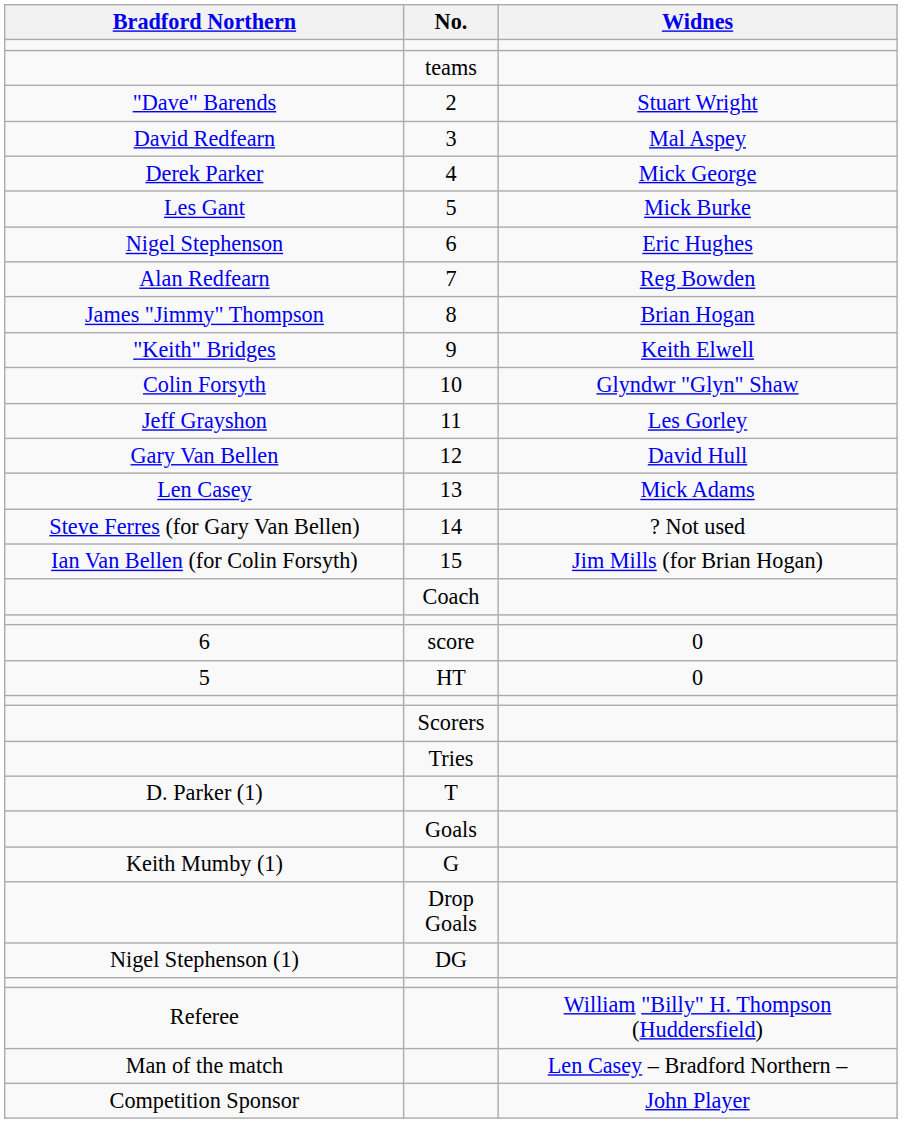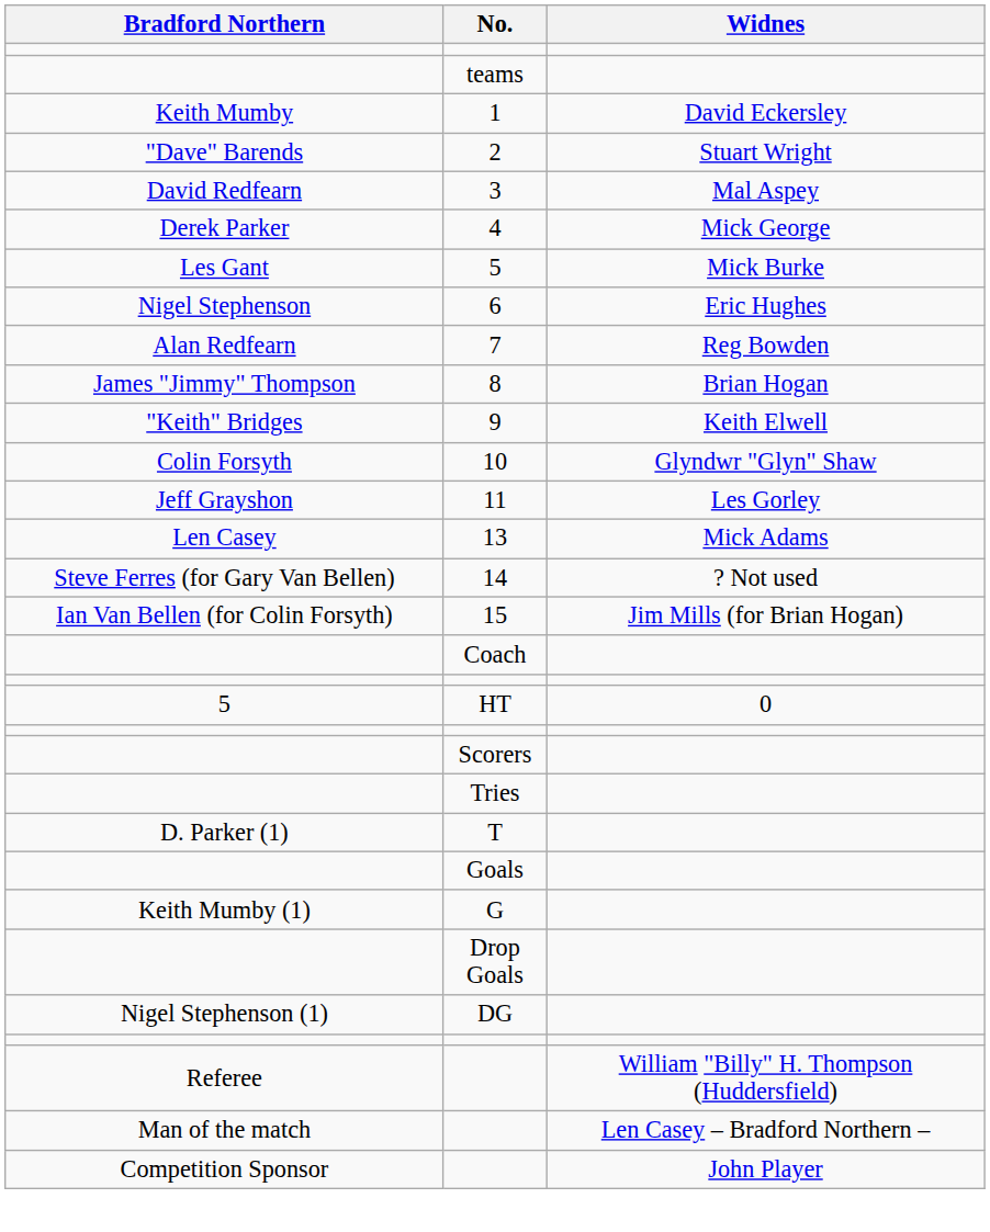 <table class="wikitable" style="text-align:center;">
 <tr>
 <th width=280 abbr=winner><a href='#'>Bradford Northern</a></th>
 <th width=60 abbr="Number">No.</th>
 <th width=280 abbr=runner-up><a href='#'>Widnes</a></th>
 </tr>
 <tr>
 <td></td>
 <td></td>
 <td></td>
 </tr>
 <tr>
 <td></td>
 <td>teams</td>
 <td></td>
+</tr>
+<tr>
+<td><a href='#'>Keith Mumby</a></td>
+<td>1</td>
+<td><a href='#'>David Eckersley</a></td>
 </tr>
 <tr>
 <td><a href='#'>"Dave" Barends</a></td>
 <td>2</td>
 <td><a href='#'>Stuart Wright</a></td>
 </tr>
 <tr>
 <td><a href='#'>David Redfearn</a></td>
 <td>3</td>
 <td><a href='#'>Mal Aspey</a></td>
 </tr>
 <tr>
 <td><a href='#'>Derek Parker</a></td>
 <td>4</td>
 <td><a href='#'>Mick George</a></td>
 </tr>
 <tr>
 <td><a href='#'>Les Gant</a></td>
 <td>5</td>
 <td><a href='#'>Mick Burke</a></td>
 </tr>
 <tr>
 <td><a href='#'>Nigel Stephenson</a></td>
 <td>6</td>
 <td><a href='#'>Eric Hughes</a></td>
 </tr>
 <tr>
 <td><a href='#'>Alan Redfearn</a></td>
 <td>7</td>
 <td><a href='#'>Reg Bowden</a></td>
 </tr>
 <tr>
 <td><a href='#'>James "Jimmy" Thompson</a></td>
 <td>8</td>
 <td><a href='#'>Brian Hogan</a></td>
 </tr>
 <tr>
 <td><a href='#'>"Keith" Bridges</a></td>
 <td>9</td>
 <td><a href='#'>Keith Elwell</a></td>
 </tr>
 <tr>
 <td><a href='#'>Colin Forsyth</a></td>
 <td>10</td>
 <td><a href='#'>Glyndwr "Glyn" Shaw</a></td>
 </tr>
 <tr>
 <td><a href='#'>Jeff Grayshon</a></td>
 <td>11</td>
 <td><a href='#'>Les Gorley</a></td>
 </tr>
 <tr>
-<td><a href='#'>Gary Van Bellen</a></td>
-<td>12</td>
-<td><a href='#'>David Hull</a></td>
-</tr>
-<tr>
 <td><a href='#'>Len Casey</a></td>
 <td>13</td>
 <td><a href='#'>Mick Adams</a></td>
 </tr>
 <tr>
 <td><a href='#'>Steve Ferres</a> (for Gary Van Bellen)</td>
 <td>14</td>
 <td>? Not used</td>
 </tr>
 <tr>
 <td><a href='#'>Ian Van Bellen</a> (for Colin Forsyth)</td>
 <td>15</td>
 <td><a href='#'>Jim Mills</a> (for Brian Hogan)</td>
 </tr>
 <tr>
 <td></td>
 <td>Coach</td>
 <td></td>
 </tr>
 <tr>
 <td></td>
 <td></td>
 <td></td>
-</tr>
-<tr>
-<td>6</td>
-<td>score</td>
-<td>0</td>
 </tr>
 <tr>
 <td>5</td>
 <td>HT</td>
 <td>0</td>
 </tr>
 <tr>
 <td></td>
 <td></td>
 <td></td>
 </tr>
 <tr>
 <td></td>
 <td>Scorers</td>
 <td></td>
 </tr>
 <tr>
 <td></td>
 <td>Tries</td>
 <td></td>
 </tr>
 <tr>
 <td>D. Parker (1)</td>
 <td>T</td>
 <td></td>
 </tr>
 <tr>
 <td></td>
 <td>Goals</td>
 <td></td>
 </tr>
 <tr>
 <td>Keith Mumby (1)</td>
 <td>G</td>
 <td></td>
 </tr>
 <tr>
 <td></td>
 <td>Drop Goals</td>
 <td></td>
 </tr>
 <tr>
 <td>Nigel Stephenson (1)</td>
 <td>DG</td>
 <td></td>
 </tr>
 <tr>
 <td></td>
 <td></td>
 <td></td>
 </tr>
 <tr>
 <td>Referee</td>
 <td></td>
 <td><a href='#'>William</a> <a href='#'>"Billy" H. Thompson</a> (<a href='#'>Huddersfield</a>)</td>
 </tr>
 <tr>
 <td>Man of the match</td>
 <td></td>
 <td><a href='#'>Len Casey</a> – Bradford Northern – </td>
 </tr>
 <tr>
 <td>Competition Sponsor</td>
 <td></td>
 <td><a href='#'>John Player</a></td>
 </tr>
 </table>
